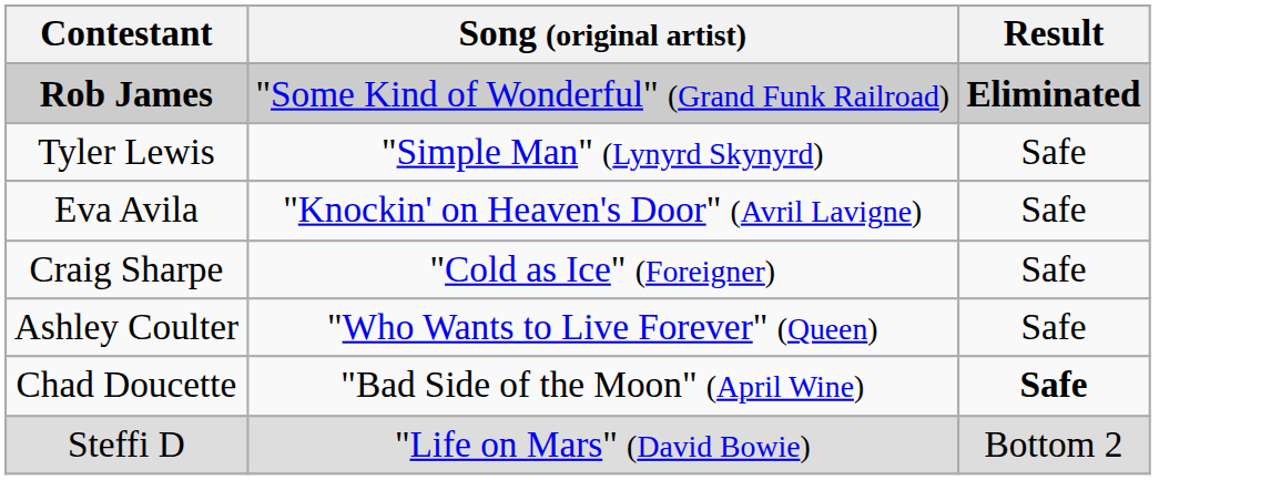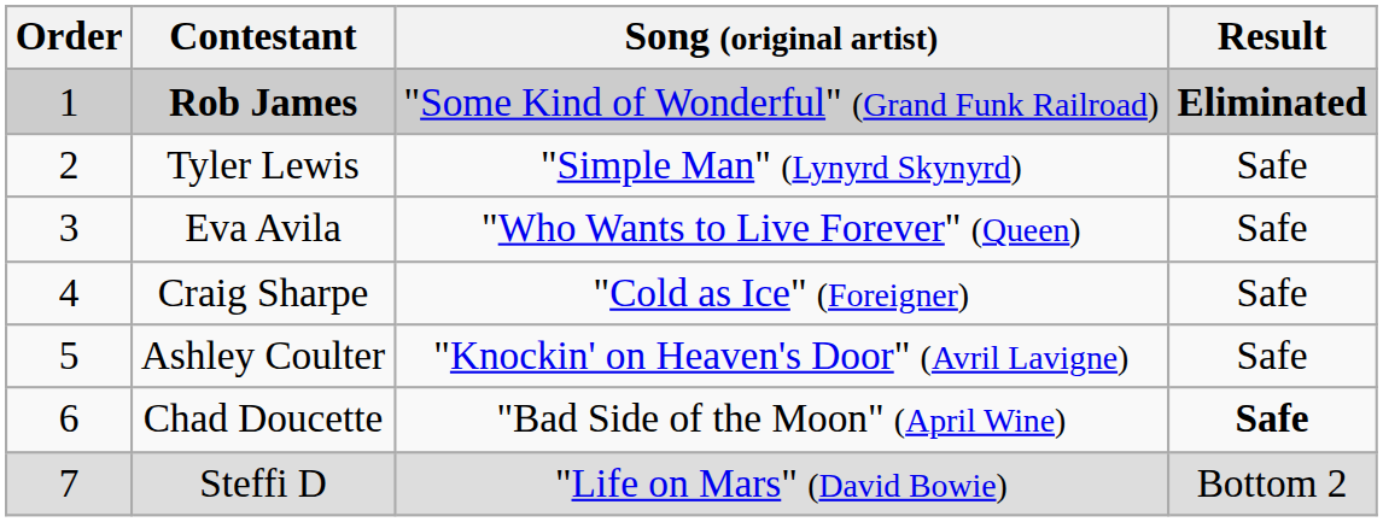 <table class="wikitable plainrowheaders" style="text-align:center;">
 <tr>
+<th>Order</th>
 <th>Contestant</th>
 <th>Song <small>(original artist)</small></th>
 <th>Result</th>
 </tr>
 <tr style="background:#ccc;">
+<td>1</td>
 <td><strong>Rob James</strong></td>
 <td>"<a href='#'>Some Kind of Wonderful</a>" <small>(<a href='#'>Grand Funk Railroad</a>)</small></td>
 <td><strong>Eliminated</strong></td>
 </tr>
 <tr>
+<td>2</td>
 <td>Tyler Lewis</td>
 <td>"<a href='#'>Simple Man</a>" <small>(<a href='#'>Lynyrd Skynyrd</a>)</small></td>
 <td>Safe</td>
 </tr>
 <tr>
+<td>3</td>
 <td>Eva Avila</td>
-<td>"<a href='#'>Knockin' on Heaven's Door</a>" <small>(<a href='#'>Avril Lavigne</a>)</small></td>
+<td>"<a href='#'>Who Wants to Live Forever</a>" <small>(<a href='#'>Queen</a>)</small></td>
 <td>Safe</td>
 </tr>
 <tr>
+<td>4</td>
 <td>Craig Sharpe</td>
 <td>"<a href='#'>Cold as Ice</a>" <small>(<a href='#'>Foreigner</a>)</small></td>
 <td>Safe</td>
 </tr>
 <tr>
+<td>5</td>
 <td>Ashley Coulter</td>
-<td>"<a href='#'>Who Wants to Live Forever</a>" <small>(<a href='#'>Queen</a>)</small></td>
+<td>"<a href='#'>Knockin' on Heaven's Door</a>" <small>(<a href='#'>Avril Lavigne</a>)</small></td>
 <td>Safe</td>
 </tr>
 <tr>
+<td>6</td>
 <td>Chad Doucette</td>
 <td>"Bad Side of the Moon" <small>(<a href='#'>April Wine</a>)</small></td>
 <td><strong>Safe</strong></td>
 </tr>
 <tr style="background:#ddd;">
+<td>7</td>
 <td>Steffi D</td>
 <td>"<a href='#'>Life on Mars</a>" <small>(<a href='#'>David Bowie</a>)</small></td>
 <td>Bottom 2</td>
 </tr>
 </table>
